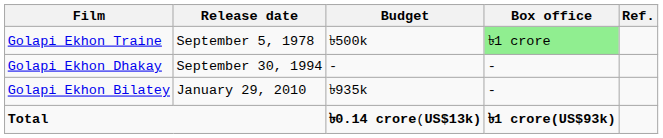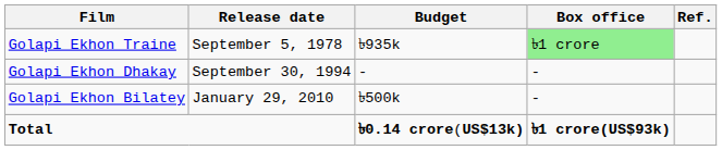 <table class="wikitable">
 <tr>
 <th>Film</th>
 <th>Release date</th>
 <th>Budget</th>
 <th>Box office</th>
 <th>Ref.</th>
 </tr>
 <tr>
 <td><a href='#'>Golapi Ekhon Traine</a></td>
 <td>September 5, 1978</td>
-<td>৳500k</td>
+<td>৳935k</td>
 <td style="background: lightgreen;">৳1 crore</td>
 <td></td>
 </tr>
 <tr>
 <td><a href='#'>Golapi Ekhon Dhakay</a></td>
 <td>September 30, 1994</td>
 <td>-</td>
 <td>-</td>
 <td></td>
 </tr>
 <tr>
 <td><a href='#'>Golapi Ekhon Bilatey</a></td>
 <td>January 29, 2010</td>
-<td>৳935k</td>
+<td>৳500k</td>
 <td>-</td>
 <td></td>
 </tr>
 <tr>
 <td colspan="2"><strong>Total</strong></td>
 <td><strong>৳0.14 crore</strong>(<strong>US$13k)</strong></td>
 <td><strong>৳1 crore(US$93k)</strong></td>
 <td></td>
 </tr>
 </table>
